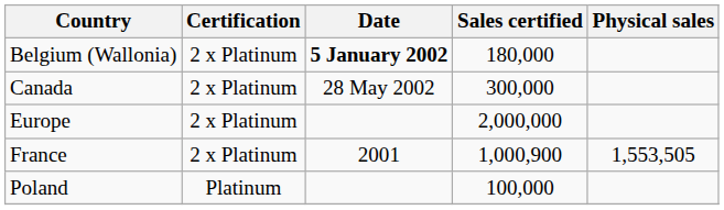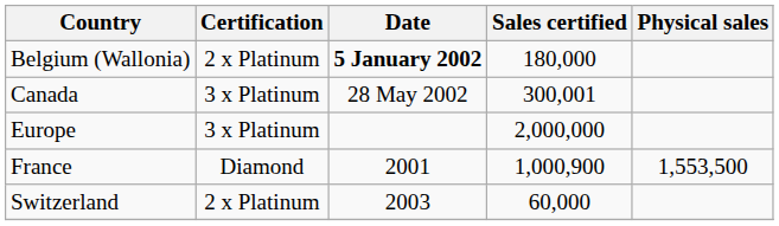 <table class="wikitable sortable">
 <tr>
 <th bgcolor="#ebf5ff">Country</th>
 <th bgcolor="#ebf5ff">Certification</th>
 <th bgcolor="#ebf5ff">Date</th>
 <th bgcolor="#ebf5ff">Sales certified</th>
 <th bgcolor="#ebf5ff">Physical sales</th>
 </tr>
 <tr>
 <td>Belgium (Wallonia)</td>
 <td align="center">2 x Platinum</td>
 <td align="center"><strong>5 January 2002</strong></td>
 <td align="center">180,000</td>
 <td align="center"></td>
 </tr>
 <tr>
 <td>Canada</td>
-<td align="center">2 x Platinum</td>
+<td align="center">3 x Platinum</td>
 <td align="center">28 May 2002</td>
-<td align="center">300,000</td>
+<td align="center">300,001</td>
 <td align="center"></td>
 </tr>
 <tr>
 <td>Europe</td>
-<td align="center">2 x Platinum</td>
+<td align="center">3 x Platinum</td>
 <td align="center"></td>
 <td align="center">2,000,000</td>
 <td align="center"></td>
 </tr>
 <tr>
 <td>France</td>
-<td align="center">2 x Platinum</td>
+<td align="center">Diamond</td>
 <td align="center">2001</td>
 <td align="center">1,000,900</td>
-<td align="center">1,553,505</td>
+<td align="center">1,553,500</td>
 </tr>
 <tr>
-<td>Poland</td>
-<td align="center">Platinum</td>
-<td align="center"></td>
-<td align="center">100,000</td>
+<td>Switzerland</td>
+<td align="center">2 x Platinum</td>
+<td align="center">2003</td>
+<td align="center">60,000</td>
 <td align="center"></td>
 </tr>
 <tr>
 </tr>
 </table>
